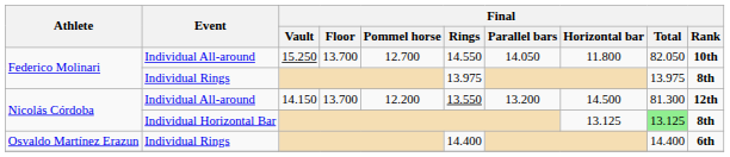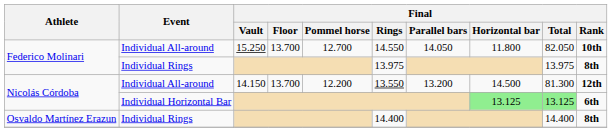 <table class="wikitable" style="font-size:90%">
 <tr>
 <th rowspan="2">Athlete</th>
 <th rowspan="2">Event</th>
 <th colspan = "8">Final</th>
 </tr>
 <tr>
 <th>Vault</th>
 <th>Floor</th>
 <th>Pommel horse</th>
 <th>Rings</th>
 <th>Parallel bars</th>
 <th>Horizontal bar</th>
 <th>Total</th>
 <th>Rank</th>
 </tr>
 <tr>
 <td rowspan=2><a href='#'>Federico Molinari</a></td>
 <td><a href='#'>Individual All-around</a></td>
 <td align=center><u>15.250</u></td>
 <td align=center>13.700</td>
 <td align=center>12.700</td>
 <td align=center>14.550</td>
 <td align=center>14.050</td>
 <td align=center>11.800</td>
 <td align=center>82.050</td>
 <td align=center><strong>10th</strong></td>
 </tr>
 <tr>
 <td><a href='#'>Individual Rings</a></td>
 <td colspan=3 bgcolor=wheat></td>
 <td align=center>13.975</td>
 <td colspan=2 bgcolor=wheat></td>
 <td align=center>13.975</td>
 <td align=center><strong>8th</strong></td>
 </tr>
 <tr>
 <td rowspan=2><a href='#'>Nicolás Córdoba</a></td>
 <td><a href='#'>Individual All-around</a></td>
 <td align=center>14.150</td>
 <td align=center>13.700</td>
 <td align=center>12.200</td>
 <td align=center><u>13.550</u></td>
 <td align=center>13.200</td>
 <td align=center>14.500</td>
 <td align=center>81.300</td>
 <td align=center><strong>12th</strong></td>
 </tr>
 <tr>
 <td><a href='#'>Individual Horizontal Bar</a></td>
 <td colspan=5 bgcolor=wheat></td>
-<td align=center>13.125</td>
 <td align=center style="background: lightgreen;">13.125</td>
-<td align=center><strong>8th</strong></td>
+<td align=center style="background: lightgreen;">13.125</td>
+<td align=center><strong>6th</strong></td>
 </tr>
 <tr>
 <td><a href='#'>Osvaldo Martínez Erazun</a></td>
 <td><a href='#'>Individual Rings</a></td>
 <td colspan=3 bgcolor=wheat></td>
 <td align=center>14.400</td>
 <td colspan=2 bgcolor=wheat></td>
 <td align=center>14.400</td>
-<td align=center><strong>6th</strong></td>
+<td align=center><strong>8th</strong></td>
 </tr>
 <tr>
 </tr>
 </table>
